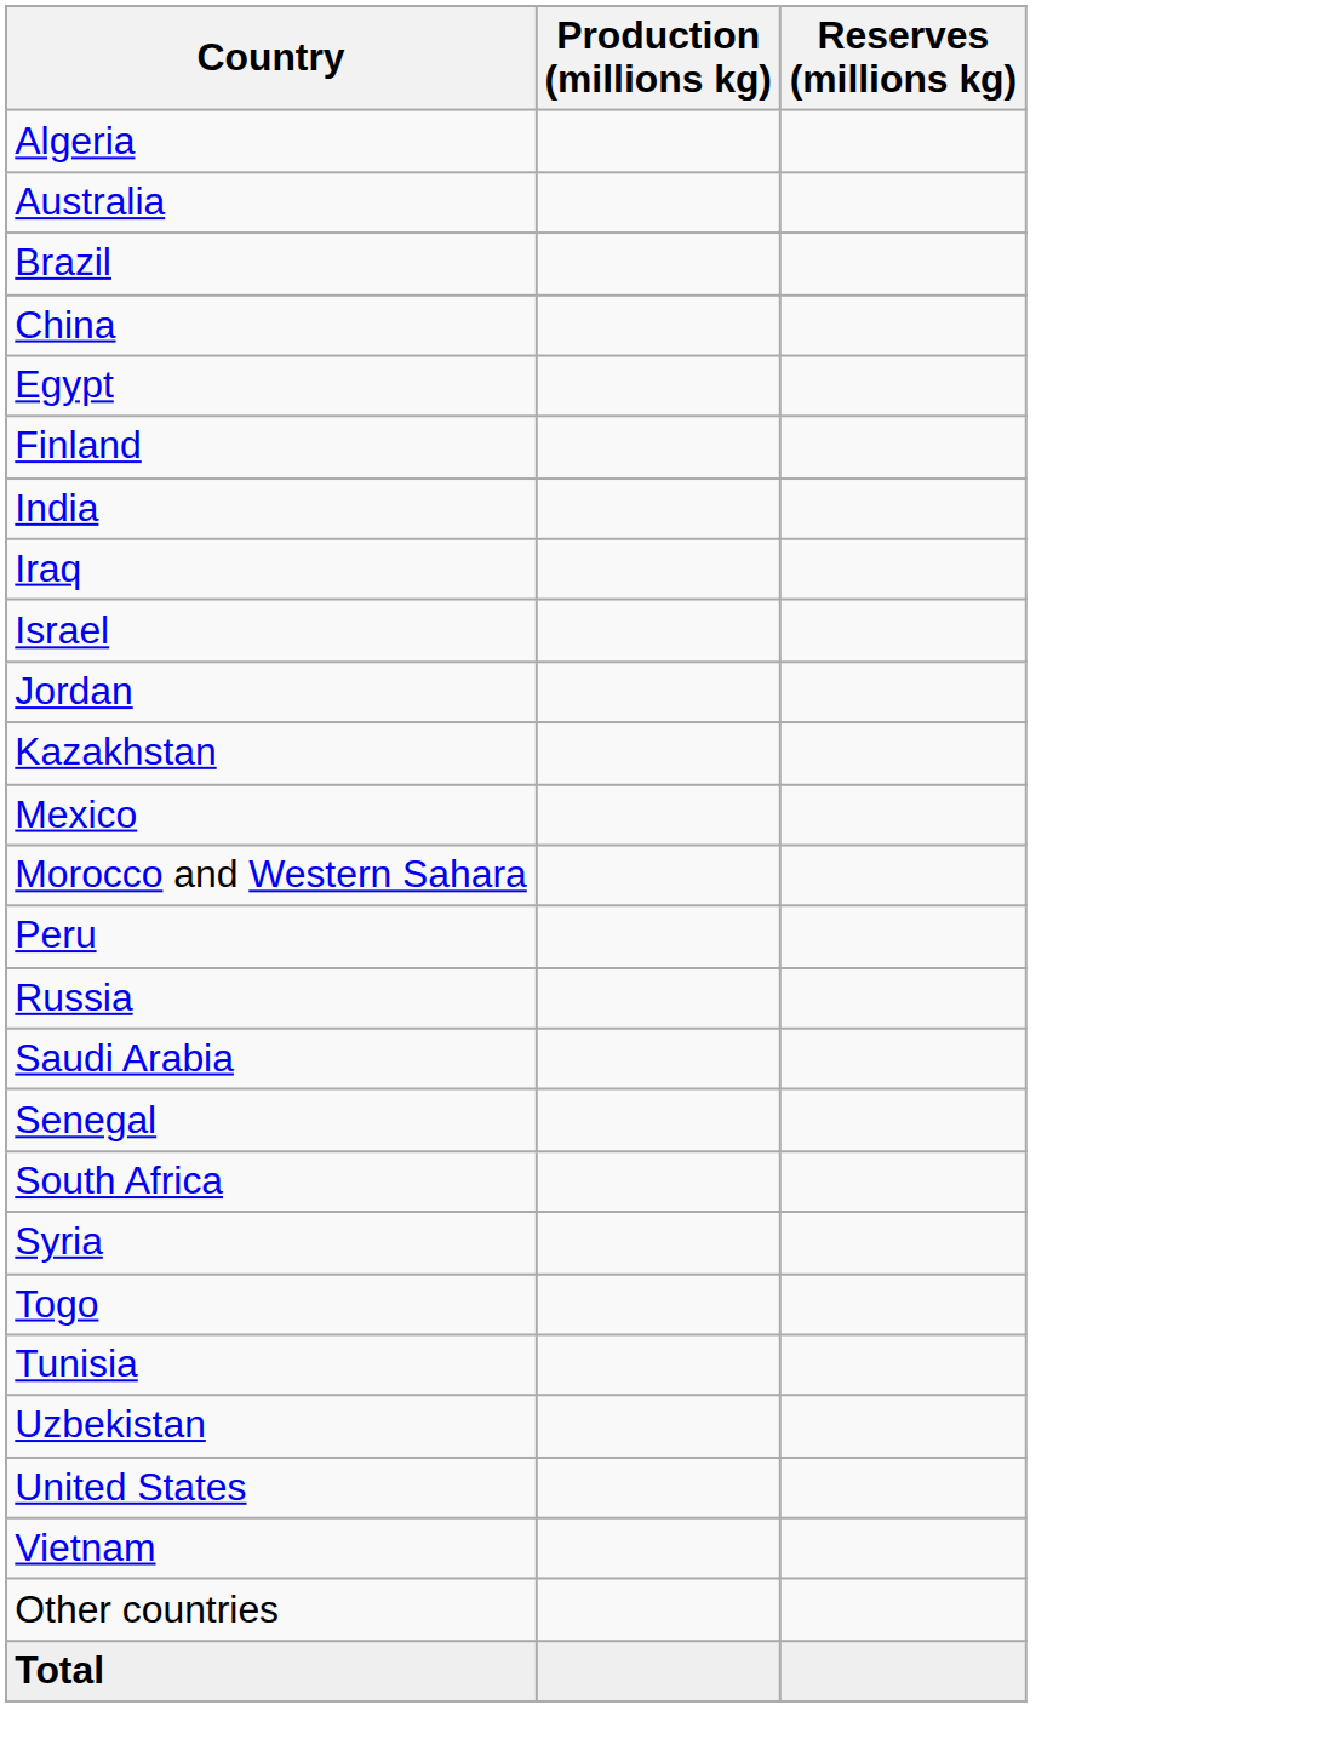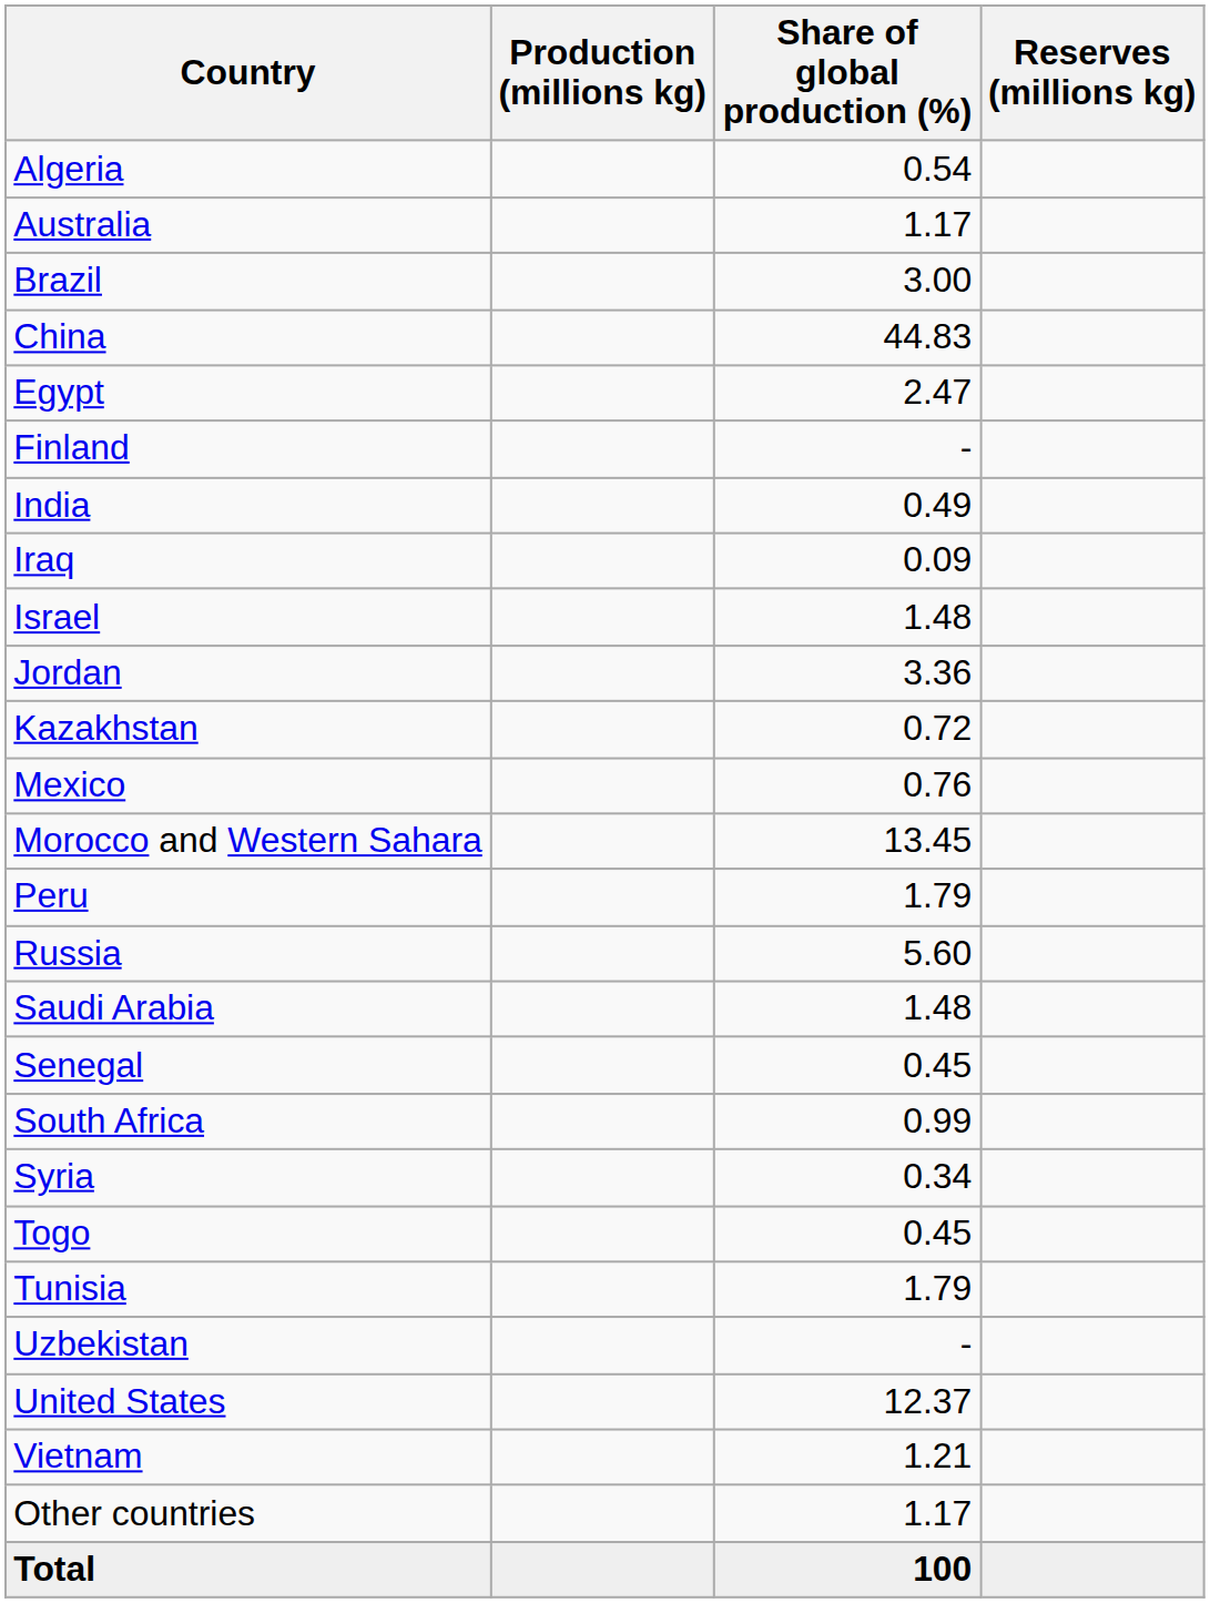 <table class="wikitable centre sortable width=80%;">
 <tr>
 <th>Country</th>
 <th>Production <br>(millions kg)</th>
+<th>Share of <br> global <br> production (%)</th>
 <th>Reserves<br>(millions kg)</th>
 </tr>
 <tr>
 <td><a href='#'>Algeria</a></td>
 <td align="right"></td>
+<td align="right">0.54</td>
 <td align="right"></td>
 </tr>
 <tr>
 <td><a href='#'>Australia</a></td>
 <td align="right"></td>
+<td align="right">1.17</td>
 <td align="right"></td>
 </tr>
 <tr>
 <td><a href='#'>Brazil</a></td>
 <td align="right"></td>
+<td align="right">3.00</td>
 <td align="right"></td>
 </tr>
 <tr>
 <td><a href='#'>China</a></td>
 <td align="right"></td>
+<td align="right">44.83</td>
 <td align="right"></td>
 </tr>
 <tr>
 <td><a href='#'>Egypt</a></td>
 <td align="right"></td>
+<td align="right">2.47</td>
 <td align="right"></td>
 </tr>
 <tr>
 <td><a href='#'>Finland</a></td>
 <td align="right"></td>
+<td align="right">-</td>
 <td align="right"></td>
 </tr>
 <tr>
 <td><a href='#'>India</a></td>
 <td align="right"></td>
+<td align="right">0.49</td>
 <td align="right"></td>
 </tr>
 <tr>
 <td><a href='#'>Iraq</a></td>
 <td align="right"></td>
+<td align="right">0.09</td>
 <td align="right"></td>
 </tr>
 <tr>
 <td><a href='#'>Israel</a></td>
 <td align="right"></td>
+<td align="right">1.48</td>
 <td align="right"></td>
 </tr>
 <tr>
 <td><a href='#'>Jordan</a></td>
 <td align="right"></td>
+<td align="right">3.36</td>
 <td align="right"></td>
 </tr>
 <tr>
 <td><a href='#'>Kazakhstan</a></td>
 <td align="right"></td>
+<td align="right">0.72</td>
 <td align="right"></td>
 </tr>
 <tr>
 <td><a href='#'>Mexico</a></td>
 <td align="right"></td>
+<td align="right">0.76</td>
 <td align="right"></td>
 </tr>
 <tr>
 <td><a href='#'>Morocco</a> and <a href='#'>Western Sahara</a></td>
 <td align="right"></td>
+<td align="right">13.45</td>
 <td align="right"></td>
 </tr>
 <tr>
 <td><a href='#'>Peru</a></td>
 <td align="right"></td>
+<td align="right">1.79</td>
 <td align="right"></td>
 </tr>
 <tr>
 <td><a href='#'>Russia</a></td>
 <td align="right"></td>
+<td align="right">5.60</td>
 <td align="right"></td>
 </tr>
 <tr>
 <td><a href='#'>Saudi Arabia</a></td>
 <td align="right"></td>
+<td align="right">1.48</td>
 <td align="right"></td>
 </tr>
 <tr>
 <td><a href='#'>Senegal</a></td>
 <td align="right"></td>
+<td align="right">0.45</td>
 <td align="right"></td>
 </tr>
 <tr>
 <td><a href='#'>South Africa</a></td>
 <td align="right"></td>
+<td align="right">0.99</td>
 <td align="right"></td>
 </tr>
 <tr>
 <td><a href='#'>Syria</a></td>
 <td align="right"></td>
+<td align="right">0.34</td>
 <td align="right"></td>
 </tr>
 <tr>
 <td><a href='#'>Togo</a></td>
 <td align="right"></td>
+<td align="right">0.45</td>
 <td align="right"></td>
 </tr>
 <tr>
 <td><a href='#'>Tunisia</a></td>
 <td align="right"></td>
+<td align="right">1.79</td>
 <td align="right"></td>
 </tr>
 <tr>
 <td><a href='#'>Uzbekistan</a></td>
 <td align="right"></td>
+<td align="right">-</td>
 <td align="right"></td>
 </tr>
 <tr>
 <td><a href='#'>United States</a></td>
 <td align="right"></td>
+<td align="right">12.37</td>
 <td align="right"></td>
 </tr>
 <tr>
 <td><a href='#'>Vietnam</a></td>
 <td align="right"></td>
+<td align="right">1.21</td>
 <td align="right"></td>
 </tr>
 <tr class="sortbottom">
 <td>Other countries</td>
 <td align="right"></td>
+<td align="right">1.17</td>
 <td align="right"></td>
 </tr>
 <tr class="sortbottom" style="background: #EFEFEF">
 <td><strong>Total</strong></td>
 <td align="right"><strong></strong></td>
+<td align="right"><strong>100</strong></td>
 <td align="right"><strong></strong></td>
 </tr>
 </table>
